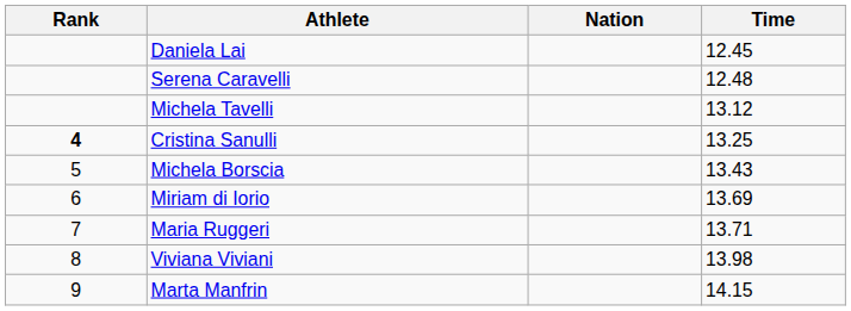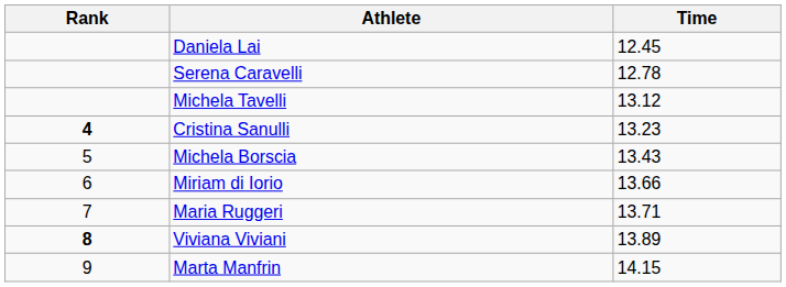 <table class="wikitable" style="width: 45%;">
 <tr>
 <th scope="col">Rank</th>
 <th scope="col">Athlete</th>
-<th scope="col">Nation</th>
 <th scope="col">Time</th>
 </tr>
 <tr>
 <td align=center></td>
 <td><a href='#'>Daniela Lai</a></td>
-<td></td>
 <td>12.45</td>
 </tr>
 <tr>
 <td align=center></td>
 <td><a href='#'>Serena Caravelli</a></td>
-<td></td>
-<td>12.48</td>
+<td>12.78</td>
 </tr>
 <tr>
 <td align=center></td>
 <td><a href='#'>Michela Tavelli</a></td>
-<td></td>
 <td>13.12</td>
 </tr>
 <tr>
 <td align=center><strong>4</strong></td>
 <td><a href='#'>Cristina Sanulli</a></td>
-<td></td>
-<td>13.25</td>
+<td>13.23</td>
 </tr>
 <tr>
 <td align=center>5</td>
 <td><a href='#'>Michela Borscia</a></td>
-<td></td>
 <td>13.43</td>
 </tr>
 <tr>
 <td align=center>6</td>
 <td><a href='#'>Miriam di Iorio</a></td>
-<td></td>
-<td>13.69</td>
+<td>13.66</td>
 </tr>
 <tr>
 <td align=center>7</td>
 <td><a href='#'>Maria Ruggeri</a></td>
-<td></td>
 <td>13.71</td>
 </tr>
 <tr>
-<td align=center>8</td>
+<td align=center><strong>8</strong></td>
 <td><a href='#'>Viviana Viviani</a></td>
-<td></td>
-<td>13.98</td>
+<td>13.89</td>
 </tr>
 <tr>
 <td align=center>9</td>
 <td><a href='#'>Marta Manfrin</a></td>
-<td></td>
 <td>14.15</td>
 </tr>
 </table>
